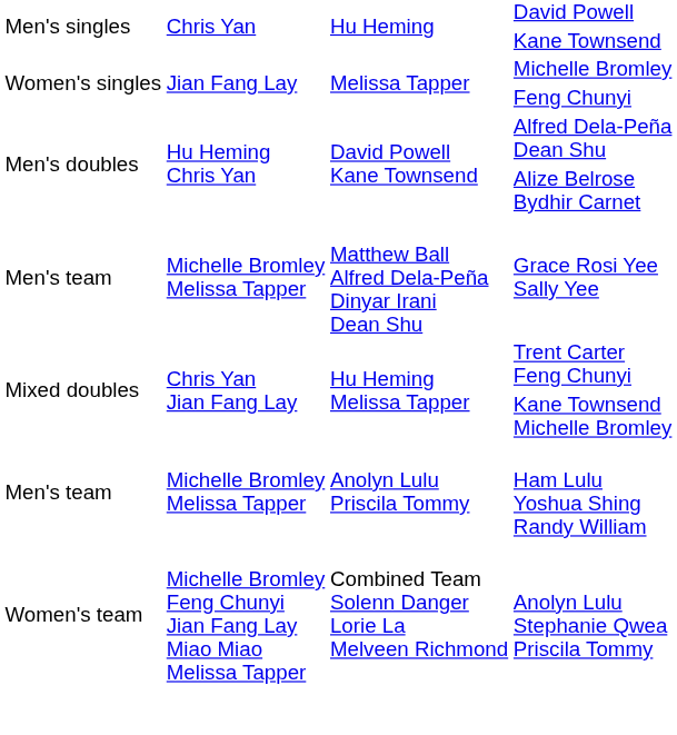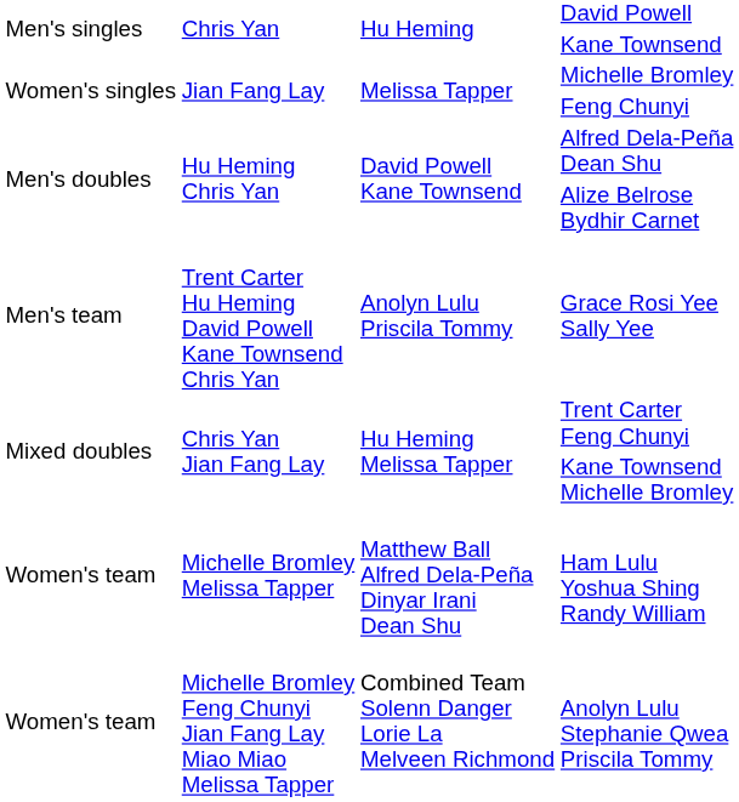 <table>
 <tr>
 <td rowspan=2>Men's singles</td>
 <td rowspan=2> <a href='#'>Chris Yan</a></td>
 <td rowspan=2> <a href='#'>Hu Heming</a></td>
 <td> <a href='#'>David Powell</a></td>
 </tr>
 <tr>
 <td> <a href='#'>Kane Townsend</a></td>
 </tr>
 <tr>
 <td rowspan=2>Women's singles</td>
 <td rowspan=2> <a href='#'>Jian Fang Lay</a></td>
 <td rowspan=2> <a href='#'>Melissa Tapper</a></td>
 <td> <a href='#'>Michelle Bromley</a></td>
 </tr>
 <tr>
 <td> <a href='#'>Feng Chunyi</a></td>
 </tr>
 <tr>
 <td rowspan=2>Men's doubles</td>
 <td rowspan=2> <a href='#'>Hu Heming</a><br> <a href='#'>Chris Yan</a></td>
 <td rowspan=2> <a href='#'>David Powell</a><br> <a href='#'>Kane Townsend</a></td>
 <td> <a href='#'>Alfred Dela-Peña</a><br> <a href='#'>Dean Shu</a></td>
 </tr>
 <tr>
 <td> <a href='#'>Alize Belrose</a><br> <a href='#'>Bydhir Carnet</a></td>
 </tr>
 <tr>
 <td>Men's team</td>
-<td> <a href='#'>Michelle Bromley</a><br> <a href='#'>Melissa Tapper</a></td>
-<td><br><a href='#'>Matthew Ball</a><br><a href='#'>Alfred Dela-Peña</a><br><a href='#'>Dinyar Irani</a><br><a href='#'>Dean Shu</a></td>
+<td><br><a href='#'>Trent Carter</a><br><a href='#'>Hu Heming</a><br><a href='#'>David Powell</a><br><a href='#'>Kane Townsend</a><br><a href='#'>Chris Yan</a></td>
+<td> <a href='#'>Anolyn Lulu</a><br> <a href='#'>Priscila Tommy</a></td>
 <td> <a href='#'>Grace Rosi Yee</a><br> <a href='#'>Sally Yee</a></td>
 </tr>
 <tr>
 <td rowspan=2>Mixed doubles</td>
 <td rowspan=2> <a href='#'>Chris Yan</a><br> <a href='#'>Jian Fang Lay</a></td>
 <td rowspan=2> <a href='#'>Hu Heming</a><br> <a href='#'>Melissa Tapper</a></td>
 <td> <a href='#'>Trent Carter</a><br> <a href='#'>Feng Chunyi</a></td>
 </tr>
 <tr>
 <td> <a href='#'>Kane Townsend</a><br> <a href='#'>Michelle Bromley</a></td>
 </tr>
 <tr>
-<td>Men's team</td>
+<td>Women's team</td>
 <td> <a href='#'>Michelle Bromley</a><br> <a href='#'>Melissa Tapper</a></td>
-<td> <a href='#'>Anolyn Lulu</a><br> <a href='#'>Priscila Tommy</a></td>
+<td><br><a href='#'>Matthew Ball</a><br><a href='#'>Alfred Dela-Peña</a><br><a href='#'>Dinyar Irani</a><br><a href='#'>Dean Shu</a></td>
 <td><br><a href='#'>Ham Lulu</a><br><a href='#'>Yoshua Shing</a><br><a href='#'>Randy William</a></td>
 </tr>
 <tr>
 <td>Women's team</td>
 <td><br><a href='#'>Michelle Bromley</a><br><a href='#'>Feng Chunyi</a><br><a href='#'>Jian Fang Lay</a><br><a href='#'>Miao Miao</a><br><a href='#'>Melissa Tapper</a></td>
 <td>Combined Team<br> <a href='#'>Solenn Danger</a><br> <a href='#'>Lorie La</a><br> <a href='#'>Melveen Richmond</a></td>
 <td><br><a href='#'>Anolyn Lulu</a><br><a href='#'>Stephanie Qwea</a><br><a href='#'>Priscila Tommy</a></td>
 </tr>
 </table>
